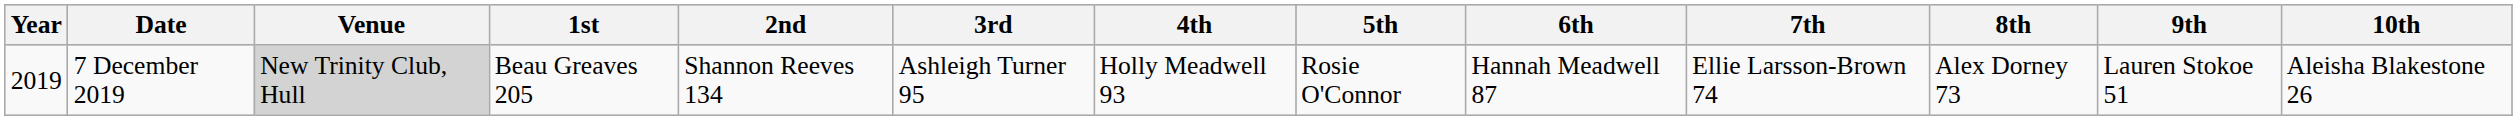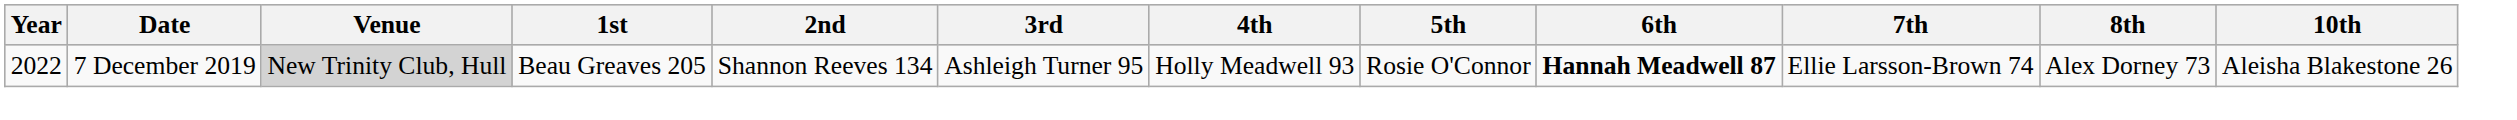 <table class="wikitable">
 <tr>
 <th>Year</th>
 <th>Date</th>
 <th>Venue</th>
 <th>1st</th>
 <th>2nd</th>
 <th>3rd</th>
 <th>4th</th>
 <th>5th</th>
 <th>6th</th>
 <th>7th</th>
 <th>8th</th>
-<th>9th</th>
 <th>10th</th>
 </tr>
 <tr>
-<td>2019</td>
+<td>2022</td>
 <td>7 December 2019</td>
 <td style="background: lightgrey;">New Trinity Club, Hull</td>
 <td>Beau Greaves 205</td>
 <td>Shannon Reeves 134</td>
 <td>Ashleigh Turner 95</td>
 <td>Holly Meadwell 93</td>
 <td>Rosie O'Connor</td>
-<td>Hannah Meadwell 87</td>
+<td><strong>Hannah Meadwell 87</strong></td>
 <td>Ellie Larsson-Brown 74</td>
 <td>Alex Dorney 73</td>
-<td>Lauren Stokoe 51</td>
 <td>Aleisha Blakestone 26</td>
 </tr>
 </table>
